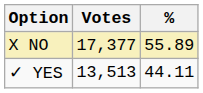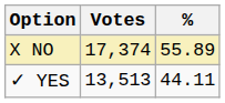 <table class="wikitable">
 <tr>
 <th>Option</th>
 <th>Votes</th>
 <th>%</th>
 </tr>
 <tr>
 <td style=background:#f8f1bd>X NO</td>
-<td style=background:#f8f1bd>17,377</td>
+<td style=background:#f8f1bd>17,374</td>
 <td style=background:#f8f1bd>55.89</td>
 </tr>
 <tr>
 <td>✓ YES</td>
 <td>13,513</td>
 <td>44.11</td>
 </tr>
 </table>
